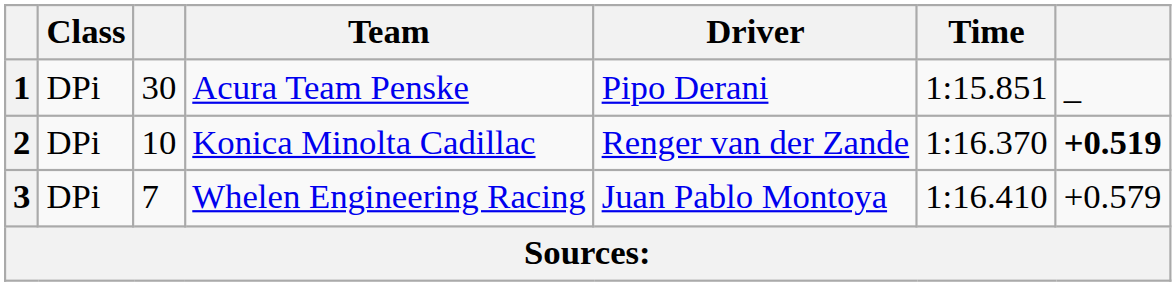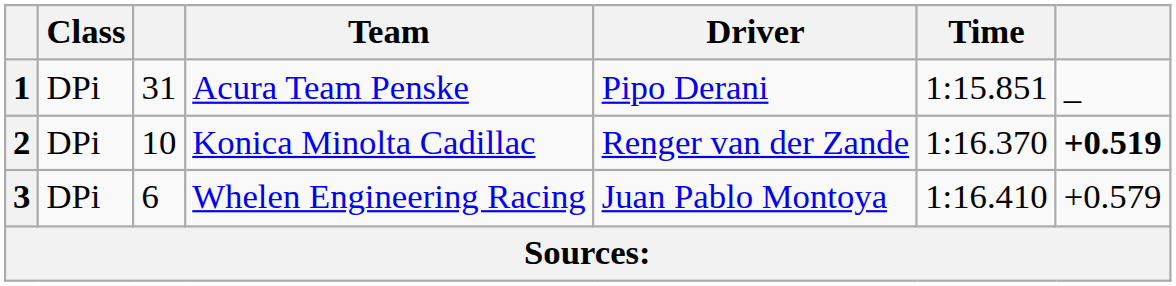 <table class="wikitable">
 <tr>
 <th scope="col"></th>
 <th scope="col">Class</th>
 <th scope="col"></th>
 <th scope="col">Team</th>
 <th scope="col">Driver</th>
 <th scope="col">Time</th>
 <th scope="col"></th>
 </tr>
 <tr>
 <th scope="row">1</th>
 <td>DPi</td>
-<td>30</td>
+<td>31</td>
 <td><a href='#'>Acura Team Penske</a></td>
 <td><a href='#'>Pipo Derani</a></td>
 <td>1:15.851</td>
 <td>_</td>
 </tr>
 <tr>
 <th scope="row">2</th>
 <td>DPi</td>
 <td>10</td>
 <td><a href='#'>Konica Minolta Cadillac</a></td>
 <td><a href='#'>Renger van der Zande</a></td>
 <td>1:16.370</td>
 <td><strong>+0.519</strong></td>
 </tr>
 <tr>
 <th scope="row">3</th>
 <td>DPi</td>
-<td>7</td>
+<td>6</td>
 <td><a href='#'>Whelen Engineering Racing</a></td>
 <td><a href='#'>Juan Pablo Montoya</a></td>
 <td>1:16.410</td>
 <td>+0.579</td>
 </tr>
 <tr>
 <th colspan="7">Sources:</th>
 </tr>
 </table>
